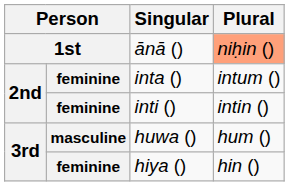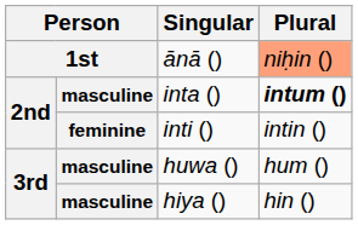 <table class="wikitable">
 <tr>
 <th colspan="2">Person</th>
 <th>Singular</th>
 <th>Plural</th>
 </tr>
 <tr>
 <th scope="row" colspan="2">1st</th>
 <td><em>ānā</em> ()</td>
 <td style="background: lightsalmon;"><em>niḥin</em> ()</td>
 </tr>
 <tr>
 <th scope="row" rowspan="2">2nd</th>
-<th scope="row"><small>feminine</small></th>
+<th><small>masculine</small></th>
 <td><em>inta</em> ()</td>
-<td><em>intum</em> ()</td>
+<td><strong><em>intum</em> ()</strong></td>
 </tr>
 <tr>
 <th scope="row"><small>feminine</small></th>
 <td><em>inti</em> ()</td>
 <td><em>intin</em> ()</td>
 </tr>
 <tr>
 <th scope="row" rowspan="2">3rd</th>
 <th><small>masculine</small></th>
 <td><em>huwa</em> ()</td>
 <td><em>hum</em> ()</td>
 </tr>
 <tr>
-<th scope="row"><small>feminine</small></th>
+<th><small>masculine</small></th>
 <td><em>hiya</em> ()</td>
 <td><em>hin</em> ()</td>
 </tr>
 </table>
